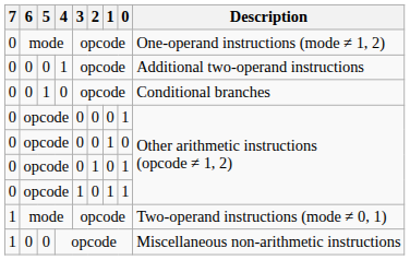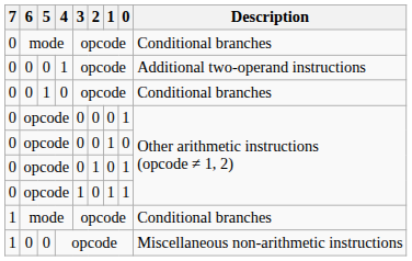 <table class="wikitable" style="text-align:center">
 <tr>
 <th>7</th>
 <th>6</th>
 <th>5</th>
 <th>4</th>
 <th>3</th>
 <th>2</th>
 <th>1</th>
 <th>0</th>
 <th>Description</th>
 </tr>
 <tr>
 <td>0</td>
 <td colspan=3>mode</td>
 <td colspan=4>opcode</td>
-<td align=left>One-operand instructions (mode ≠ 1, 2)</td>
+<td align=left>Conditional branches</td>
 </tr>
 <tr>
 <td>0</td>
 <td>0</td>
 <td>0</td>
 <td>1</td>
 <td colspan=4>opcode</td>
 <td align=left>Additional two-operand instructions</td>
 </tr>
 <tr>
 <td>0</td>
 <td>0</td>
 <td>1</td>
 <td>0</td>
 <td colspan=4>opcode</td>
 <td align=left>Conditional branches</td>
 </tr>
 <tr>
 <td>0</td>
 <td colspan=3>opcode</td>
 <td>0</td>
 <td>0</td>
 <td>0</td>
 <td>1</td>
 <td rowspan=4 align=left>Other arithmetic instructions<br>(opcode ≠ 1, 2)</td>
 </tr>
 <tr>
 <td>0</td>
 <td colspan=3>opcode</td>
 <td>0</td>
 <td>0</td>
 <td>1</td>
 <td>0</td>
 </tr>
 <tr>
 <td>0</td>
 <td colspan=3>opcode</td>
 <td>0</td>
 <td>1</td>
 <td>0</td>
 <td>1</td>
 </tr>
 <tr>
 <td>0</td>
 <td colspan=3>opcode</td>
 <td>1</td>
 <td>0</td>
 <td>1</td>
 <td>1</td>
 </tr>
 <tr>
 <td>1</td>
 <td colspan=3>mode</td>
 <td colspan=4>opcode</td>
-<td align=left>Two-operand instructions (mode ≠ 0, 1)</td>
+<td align=left>Conditional branches</td>
 </tr>
 <tr>
 <td>1</td>
 <td>0</td>
 <td>0</td>
 <td colspan=5>opcode</td>
 <td align=left>Miscellaneous non-arithmetic instructions</td>
 </tr>
 </table>
